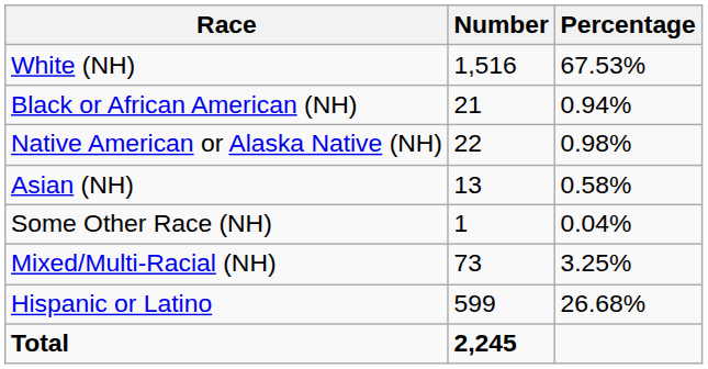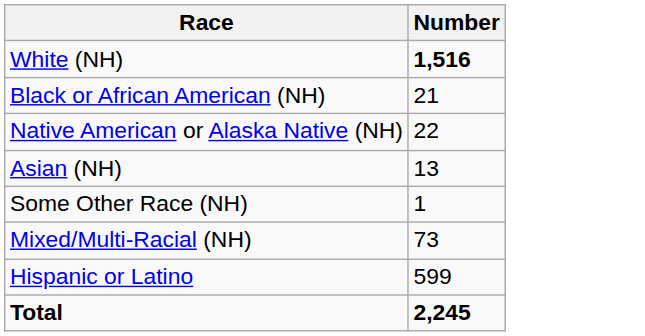 <table class="wikitable">
 <tr>
 <th>Race</th>
 <th>Number</th>
-<th>Percentage</th>
 </tr>
 <tr>
 <td><a href='#'>White</a> (NH)</td>
-<td>1,516</td>
-<td>67.53%</td>
+<td><strong>1,516</strong></td>
 </tr>
 <tr>
 <td><a href='#'>Black or African American</a> (NH)</td>
 <td>21</td>
-<td>0.94%</td>
 </tr>
 <tr>
 <td><a href='#'>Native American</a> or <a href='#'>Alaska Native</a> (NH)</td>
 <td>22</td>
-<td>0.98%</td>
 </tr>
 <tr>
 <td><a href='#'>Asian</a> (NH)</td>
 <td>13</td>
-<td>0.58%</td>
 </tr>
 <tr>
 <td>Some Other Race (NH)</td>
 <td>1</td>
-<td>0.04%</td>
 </tr>
 <tr>
 <td><a href='#'>Mixed/Multi-Racial</a> (NH)</td>
 <td>73</td>
-<td>3.25%</td>
 </tr>
 <tr>
 <td><a href='#'>Hispanic or Latino</a></td>
 <td>599</td>
-<td>26.68%</td>
 </tr>
 <tr>
 <td><strong>Total</strong></td>
 <td><strong>2,245</strong></td>
-<td></td>
 </tr>
 </table>
